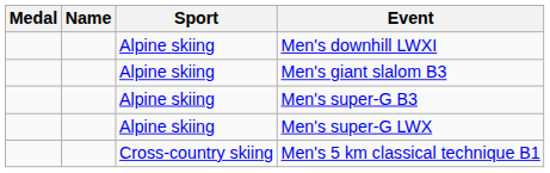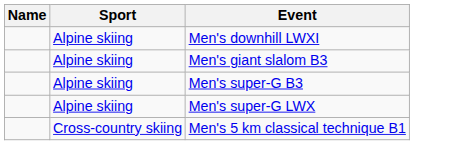 <table class="wikitable sortable">
 <tr>
-<th>Medal</th>
 <th>Name</th>
 <th>Sport</th>
 <th>Event</th>
 </tr>
 <tr>
 <td></td>
-<td></td>
 <td><a href='#'>Alpine skiing</a></td>
 <td><a href='#'>Men's downhill LWXI</a></td>
 </tr>
 <tr>
-<td></td>
 <td></td>
 <td><a href='#'>Alpine skiing</a></td>
 <td><a href='#'>Men's giant slalom B3</a></td>
 </tr>
 <tr>
 <td></td>
-<td></td>
 <td><a href='#'>Alpine skiing</a></td>
 <td><a href='#'>Men's super-G B3</a></td>
 </tr>
 <tr>
-<td></td>
 <td></td>
 <td><a href='#'>Alpine skiing</a></td>
 <td><a href='#'>Men's super-G LWX</a></td>
 </tr>
 <tr>
 <td></td>
-<td></td>
 <td><a href='#'>Cross-country skiing</a></td>
 <td><a href='#'>Men's 5 km classical technique B1</a></td>
 </tr>
 </table>
